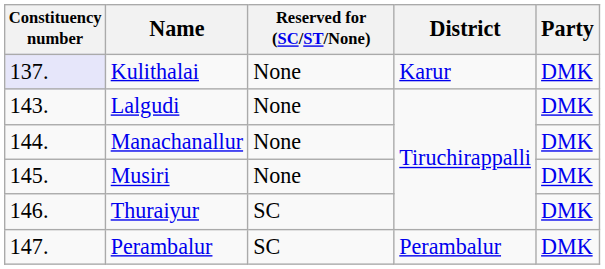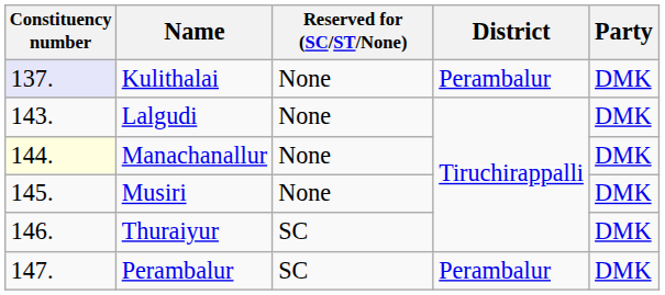 <table class="wikitable sortable">
 <tr>
 <th width="50px" style="font-size:75%">Constituency number</th>
 <th>Name</th>
 <th width="100px" style="font-size:75%">Reserved for (<a href='#'>SC</a>/<a href='#'>ST</a>/None)</th>
 <th>District</th>
 <th>Party</th>
 </tr>
 <tr>
 <td style="background: lavender;">137.</td>
 <td><a href='#'>Kulithalai</a></td>
 <td>None</td>
-<td><a href='#'>Karur</a></td>
+<td><a href='#'>Perambalur</a></td>
 <td><a href='#'>DMK</a></td>
 </tr>
 <tr>
 <td>143.</td>
 <td><a href='#'>Lalgudi</a></td>
 <td>None</td>
 <td rowspan="4"><a href='#'>Tiruchirappalli</a></td>
 <td><a href='#'>DMK</a></td>
 </tr>
 <tr>
-<td>144.</td>
+<td style="background: lightyellow;">144.</td>
 <td><a href='#'>Manachanallur</a></td>
 <td>None</td>
 <td><a href='#'>DMK</a></td>
 </tr>
 <tr>
 <td>145.</td>
 <td><a href='#'>Musiri</a></td>
 <td>None</td>
 <td><a href='#'>DMK</a></td>
 </tr>
 <tr>
 <td>146.</td>
 <td><a href='#'>Thuraiyur</a></td>
 <td>SC</td>
 <td><a href='#'>DMK</a></td>
 </tr>
 <tr>
 <td>147.</td>
 <td><a href='#'>Perambalur</a></td>
 <td>SC</td>
 <td><a href='#'>Perambalur</a></td>
 <td><a href='#'>DMK</a></td>
 </tr>
 </table>
